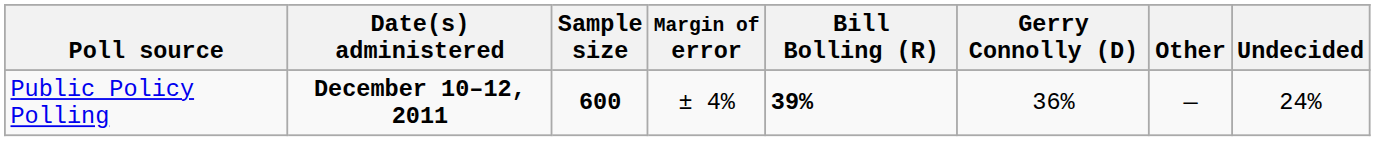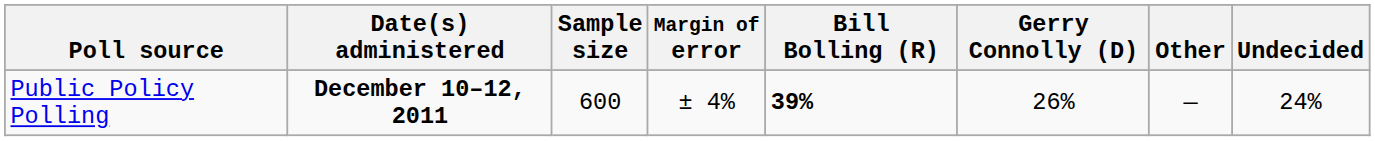 <table class="wikitable">
 <tr valign= bottom>
 <th style="width:150px;">Poll source</th>
 <th style="width:140px;">Date(s)<br>administered</th>
 <th class=small>Sample<br>size</th>
 <th><small>Margin of</small><br>error</th>
 <th style="width:100px;">Bill<br>Bolling (R)</th>
 <th style="width:100px;">Gerry<br>Connolly (D)</th>
 <th>Other</th>
 <th>Undecided</th>
 </tr>
 <tr>
 <td><a href='#'>Public Policy Polling</a></td>
 <td align=center><strong>December 10–12, 2011</strong></td>
-<td align=center><strong>600</strong></td>
+<td align=center>600</td>
 <td align=center>± 4%</td>
 <td><strong>39%</strong></td>
-<td align=center>36%</td>
+<td align=center>26%</td>
 <td align=center>—</td>
 <td align=center>24%</td>
 </tr>
 </table>
